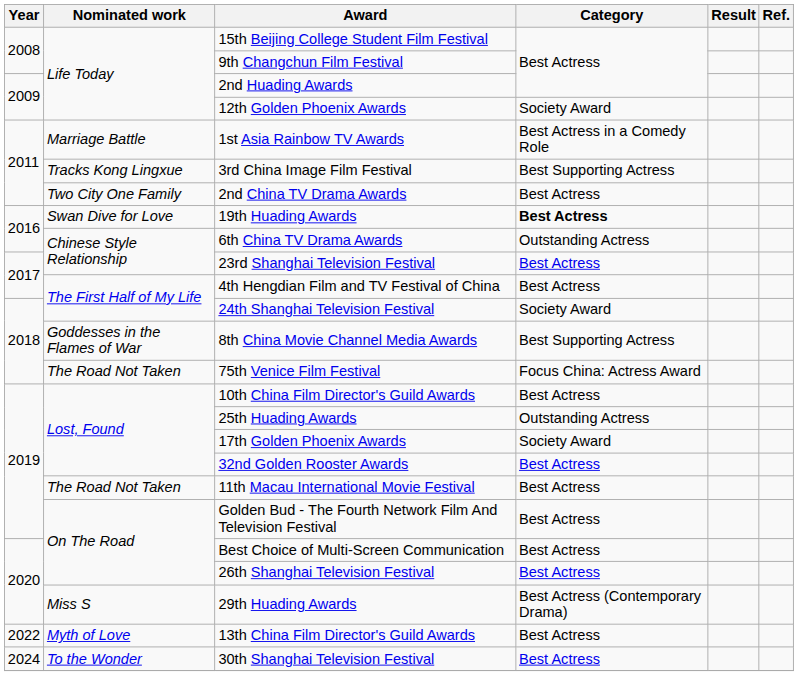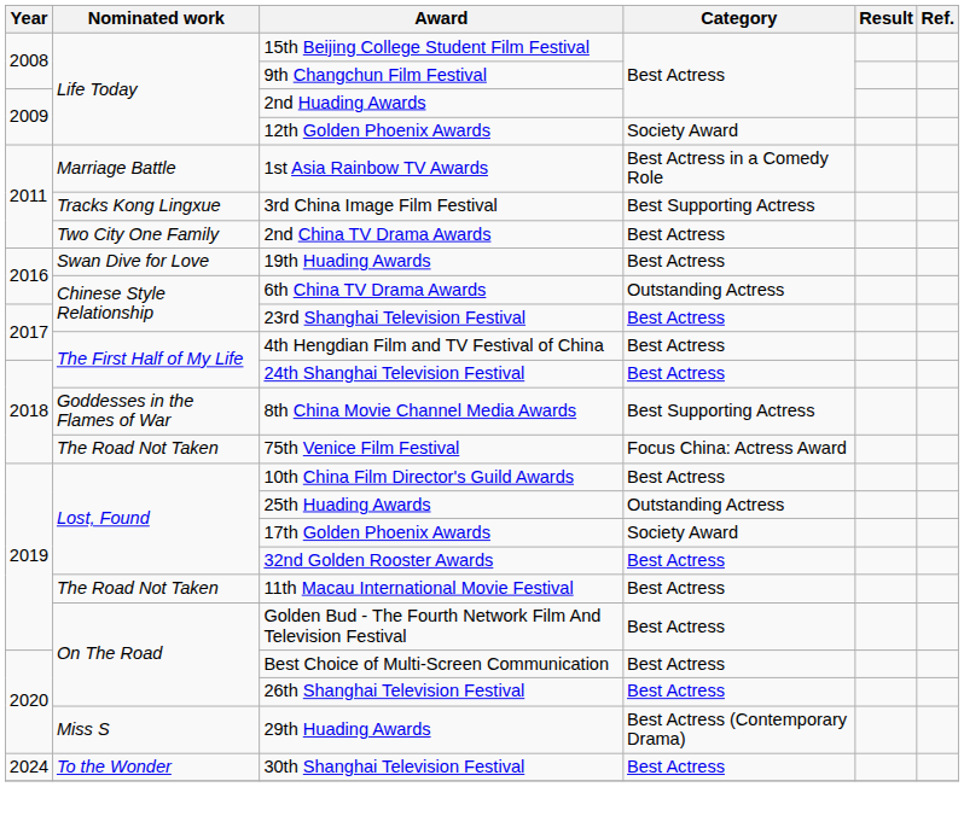 <table class="wikitable">
 <tr>
 <th>Year</th>
 <th>Nominated work</th>
 <th>Award</th>
 <th>Category</th>
 <th>Result</th>
 <th>Ref.</th>
 </tr>
 <tr>
 <td rowspan="2">2008</td>
 <td rowspan=4><em>Life Today</em></td>
 <td>15th <a href='#'>Beijing College Student Film Festival</a></td>
 <td rowspan="3">Best Actress</td>
 <td></td>
 <td></td>
 </tr>
 <tr>
 <td>9th <a href='#'>Changchun Film Festival</a></td>
 <td></td>
 <td></td>
 </tr>
 <tr>
 <td rowspan="2">2009</td>
 <td>2nd <a href='#'>Huading Awards</a></td>
 <td></td>
 <td></td>
 </tr>
 <tr>
 <td>12th <a href='#'>Golden Phoenix Awards</a></td>
 <td>Society Award</td>
 <td></td>
 <td></td>
 </tr>
 <tr>
 <td rowspan="3">2011</td>
 <td><em>Marriage Battle</em></td>
 <td>1st <a href='#'>Asia Rainbow TV Awards</a></td>
 <td>Best Actress in a Comedy Role</td>
 <td></td>
 <td></td>
 </tr>
 <tr>
 <td><em>Tracks Kong Lingxue</em></td>
 <td>3rd China Image Film Festival</td>
 <td>Best Supporting Actress</td>
 <td></td>
 <td></td>
 </tr>
 <tr>
 <td rowspan="1"><em>Two City One Family</em></td>
 <td>2nd <a href='#'>China TV Drama Awards</a></td>
 <td rowspan=1>Best Actress</td>
 <td></td>
 <td></td>
 </tr>
 <tr>
 <td rowspan="2">2016</td>
 <td><em>Swan Dive for Love</em></td>
 <td>19th <a href='#'>Huading Awards</a></td>
-<td><strong>Best Actress</strong></td>
+<td>Best Actress</td>
 <td></td>
 <td></td>
 </tr>
 <tr>
 <td rowspan="2"><em>Chinese Style Relationship</em></td>
 <td>6th <a href='#'>China TV Drama Awards</a></td>
 <td>Outstanding Actress</td>
 <td></td>
 <td></td>
 </tr>
 <tr>
 <td rowspan="2">2017</td>
 <td>23rd <a href='#'>Shanghai Television Festival</a></td>
 <td><a href='#'>Best Actress</a></td>
 <td></td>
 <td></td>
 </tr>
 <tr>
 <td rowspan="2"><em><a href='#'>The First Half of My Life</a></em></td>
 <td>4th Hengdian Film and TV Festival of China</td>
 <td>Best Actress</td>
 <td></td>
 <td></td>
 </tr>
 <tr>
 <td rowspan="3">2018</td>
 <td><a href='#'>24th Shanghai Television Festival</a></td>
-<td>Society Award</td>
+<td><a href='#'>Best Actress</a></td>
 <td></td>
 <td></td>
 </tr>
 <tr>
 <td><em>Goddesses in the Flames of War</em></td>
 <td>8th <a href='#'>China Movie Channel Media Awards</a></td>
 <td>Best Supporting Actress</td>
 <td></td>
 <td></td>
 </tr>
 <tr>
 <td><em>The Road Not Taken</em></td>
 <td>75th <a href='#'>Venice Film Festival</a></td>
 <td>Focus China: Actress Award</td>
 <td></td>
 <td></td>
 </tr>
 <tr>
 <td rowspan="6">2019</td>
 <td rowspan="4"><em><a href='#'>Lost, Found</a></em></td>
 <td>10th <a href='#'>China Film Director's Guild Awards</a></td>
 <td>Best Actress</td>
 <td></td>
 <td></td>
 </tr>
 <tr>
 <td>25th <a href='#'>Huading Awards</a></td>
 <td>Outstanding Actress</td>
 <td></td>
 <td></td>
 </tr>
 <tr>
 <td>17th <a href='#'>Golden Phoenix Awards</a></td>
 <td>Society Award</td>
 <td></td>
 <td></td>
 </tr>
 <tr>
 <td><a href='#'>32nd Golden Rooster Awards</a></td>
 <td><a href='#'>Best Actress</a></td>
 <td></td>
 <td></td>
 </tr>
 <tr>
 <td><em>The Road Not Taken</em></td>
 <td>11th <a href='#'>Macau International Movie Festival</a></td>
 <td>Best Actress</td>
 <td></td>
 <td></td>
 </tr>
 <tr>
 <td rowspan="3"><em>On The Road</em></td>
 <td>Golden Bud - The Fourth Network Film And Television Festival</td>
 <td>Best Actress</td>
 <td></td>
 <td></td>
 </tr>
 <tr>
 <td rowspan="3">2020</td>
 <td>Best Choice of Multi-Screen Communication</td>
 <td>Best Actress</td>
 <td></td>
 <td></td>
 </tr>
 <tr>
 <td>26th <a href='#'>Shanghai Television Festival</a></td>
 <td><a href='#'>Best Actress</a></td>
 <td></td>
 <td></td>
 </tr>
 <tr>
 <td><em>Miss S</em></td>
 <td>29th <a href='#'>Huading Awards</a></td>
 <td>Best Actress (Contemporary Drama)</td>
 <td></td>
 <td></td>
 </tr>
 <tr>
-<td rowspan="1">2022</td>
-<td rowspan="1"><em><a href='#'>Myth of Love</a></em></td>
-<td>13th <a href='#'>China Film Director's Guild Awards</a></td>
-<td>Best Actress</td>
-<td></td>
-<td></td>
-</tr>
-<tr>
 <td rowspan="1">2024</td>
 <td rowspan="1"><em><a href='#'>To the Wonder</a></em></td>
 <td>30th <a href='#'>Shanghai Television Festival</a></td>
 <td><a href='#'>Best Actress</a></td>
 <td></td>
 <td></td>
 </tr>
 <tr>
 </tr>
 </table>
